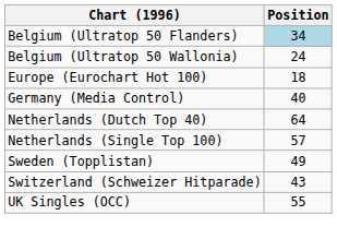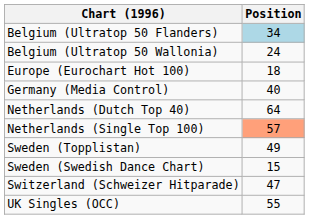 <table class="wikitable sortable plainrowheaders" style="text-align:center">
 <tr>
 <th scope="col">Chart (1996)</th>
 <th scope="col">Position</th>
 </tr>
 <tr>
 <td align="left">Belgium (Ultratop 50 Flanders)</td>
 <td align="center" style="background: lightblue;">34</td>
 </tr>
 <tr>
 <td align="left">Belgium (Ultratop 50 Wallonia)</td>
 <td align="center">24</td>
 </tr>
 <tr>
 <td align="left">Europe (Eurochart Hot 100)</td>
 <td align="center">18</td>
 </tr>
 <tr>
 <td align="left">Germany (Media Control)</td>
 <td align="center">40</td>
 </tr>
 <tr>
 <td align="left">Netherlands (Dutch Top 40)</td>
 <td align="center">64</td>
 </tr>
 <tr>
 <td align="left">Netherlands (Single Top 100)</td>
-<td align="center">57</td>
+<td align="center" style="background: lightsalmon;">57</td>
 </tr>
 <tr>
 <td align="left">Sweden (Topplistan)</td>
 <td align="center">49</td>
 </tr>
 <tr>
+<td align="left">Sweden (Swedish Dance Chart)</td>
+<td align="center">15</td>
+</tr>
+<tr>
 <td align="left">Switzerland (Schweizer Hitparade)</td>
-<td align="center">43</td>
+<td align="center">47</td>
 </tr>
 <tr>
 <td align="left">UK Singles (OCC)</td>
 <td align="center">55</td>
 </tr>
 </table>
